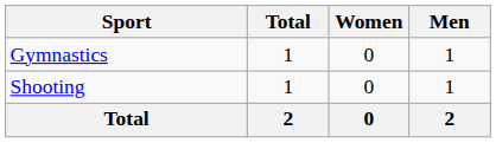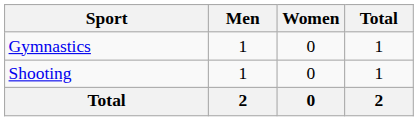 <table class="wikitable sortable" style=text-align:center>
 <tr>
 <th width=180>Sport</th>
+<th width=55>Men</th>
+<th width=55>Women</th>
 <th width=55>Total</th>
-<th width=55>Women</th>
-<th width=55>Men</th>
 </tr>
 <tr>
 <td align=left><a href='#'>Gymnastics</a></td>
 <td>1</td>
 <td>0</td>
 <td>1</td>
 </tr>
 <tr>
 <td align=left><a href='#'>Shooting</a></td>
 <td>1</td>
 <td>0</td>
 <td>1</td>
 </tr>
 <tr>
 <th>Total</th>
 <th>2</th>
 <th>0</th>
 <th>2</th>
 </tr>
 </table>
